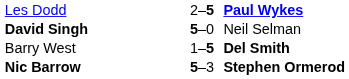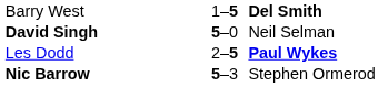 <table width="50%" cellspacing="1">
 <tr>
 <th width=45%></th>
 <th width=10%></th>
 <th width=45%></th>
 </tr>
 <tr>
-<td> <a href='#'>Les Dodd</a></td>
-<td align="center">2–<strong>5</strong></td>
-<td> <strong><a href='#'>Paul Wykes</a></strong></td>
+<td> Barry West</td>
+<td align="center">1–<strong>5</strong></td>
+<td> <strong>Del Smith</strong></td>
 </tr>
 <tr>
 <td> <strong>David Singh</strong></td>
 <td align="center"><strong>5</strong>–0</td>
 <td> Neil Selman</td>
 </tr>
 <tr>
-<td> Barry West</td>
-<td align="center">1–<strong>5</strong></td>
-<td> <strong>Del Smith</strong></td>
+<td> <a href='#'>Les Dodd</a></td>
+<td align="center">2–<strong>5</strong></td>
+<td> <strong><a href='#'>Paul Wykes</a></strong></td>
 </tr>
 <tr>
 <td> <strong>Nic Barrow</strong></td>
 <td align="center"><strong>5</strong>–3</td>
-<td><strong> Stephen Ormerod</strong></td>
+<td> Stephen Ormerod</td>
 </tr>
 <tr>
 </tr>
 </table>
